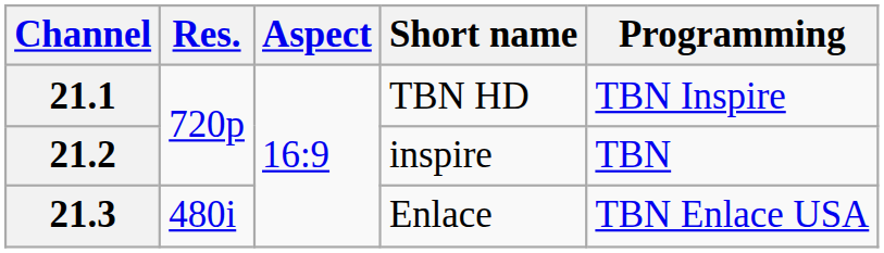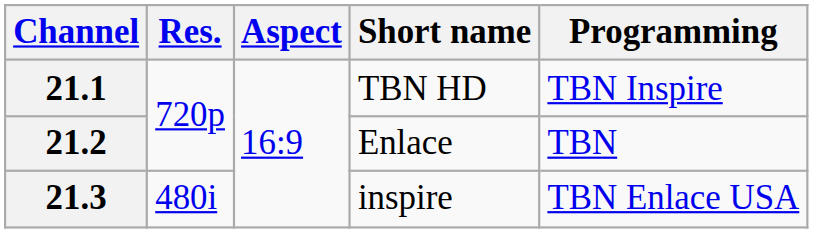 <table class="wikitable">
 <tr>
 <th scope = "col"><a href='#'>Channel</a></th>
 <th scope = "col"><a href='#'>Res.</a></th>
 <th scope = "col"><a href='#'>Aspect</a></th>
 <th scope = "col">Short name</th>
 <th scope = "col">Programming</th>
 </tr>
 <tr>
 <th scope = "row">21.1</th>
 <td rowspan=2><a href='#'>720p</a></td>
 <td rowspan=3><a href='#'>16:9</a></td>
 <td>TBN HD</td>
 <td><a href='#'>TBN Inspire</a></td>
 </tr>
 <tr>
 <th scope = "row">21.2</th>
-<td>inspire</td>
+<td>Enlace</td>
 <td><a href='#'>TBN</a></td>
 </tr>
 <tr>
 <th scope = "row">21.3</th>
 <td><a href='#'>480i</a></td>
-<td>Enlace</td>
+<td>inspire</td>
 <td><a href='#'>TBN Enlace USA</a></td>
 </tr>
 </table>
